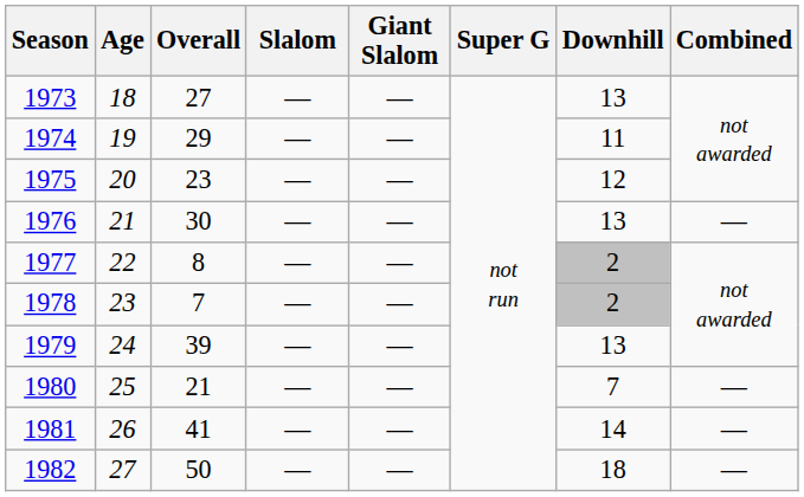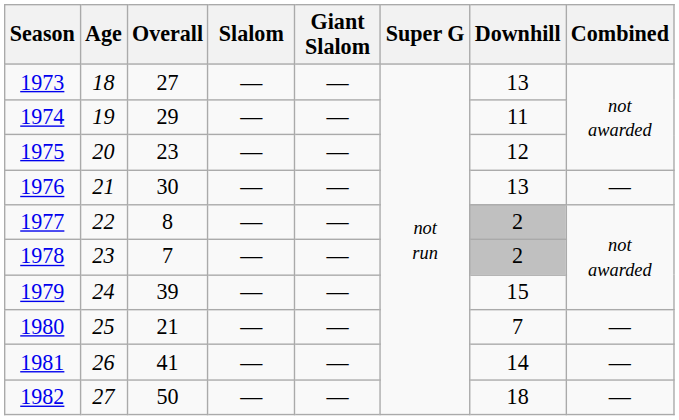 <table class=wikitable style="text-align:center">
 <tr>
 <th>Season</th>
 <th>Age</th>
 <th>Overall</th>
 <th> Slalom </th>
 <th>Giant<br> Slalom </th>
 <th>Super G</th>
 <th>Downhill</th>
 <th>Combined</th>
 </tr>
 <tr>
 <td><a href='#'>1973</a></td>
 <td><em>18</em></td>
 <td>27</td>
 <td>—</td>
 <td>—</td>
 <td rowspan=10><small><em>not<br>run</em> </small></td>
 <td>13</td>
 <td rowspan=3><small><em>not<br>awarded</em></small></td>
 </tr>
 <tr>
 <td><a href='#'>1974</a></td>
 <td><em>19</em></td>
 <td>29</td>
 <td>—</td>
 <td>—</td>
 <td>11</td>
 </tr>
 <tr>
 <td><a href='#'>1975</a></td>
 <td><em>20</em></td>
 <td>23</td>
 <td>—</td>
 <td>—</td>
 <td>12</td>
 </tr>
 <tr>
 <td><a href='#'>1976</a></td>
 <td><em>21</em></td>
 <td>30</td>
 <td>—</td>
 <td>—</td>
 <td>13</td>
 <td>—</td>
 </tr>
 <tr>
 <td><a href='#'>1977</a></td>
 <td><em>22</em></td>
 <td>8</td>
 <td>—</td>
 <td>—</td>
 <td bgcolor="silver">2</td>
 <td rowspan=3><small><em>not<br>awarded</em></small></td>
 </tr>
 <tr>
 <td><a href='#'>1978</a></td>
 <td><em>23</em></td>
 <td>7</td>
 <td>—</td>
 <td>—</td>
 <td bgcolor="silver">2</td>
 </tr>
 <tr>
 <td><a href='#'>1979</a></td>
 <td><em>24</em></td>
 <td>39</td>
 <td>—</td>
 <td>—</td>
-<td>13</td>
+<td>15</td>
 </tr>
 <tr>
 <td><a href='#'>1980</a></td>
 <td><em>25</em></td>
 <td>21</td>
 <td>—</td>
 <td>—</td>
 <td>7</td>
 <td>—</td>
 </tr>
 <tr>
 <td><a href='#'>1981</a></td>
 <td><em>26</em></td>
 <td>41</td>
 <td>—</td>
 <td>—</td>
 <td>14</td>
 <td>—</td>
 </tr>
 <tr>
 <td><a href='#'>1982</a></td>
 <td><em>27</em></td>
 <td>50</td>
 <td>—</td>
 <td>—</td>
 <td>18</td>
 <td>—</td>
 </tr>
 </table>
